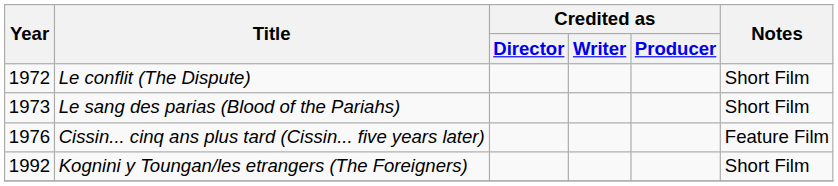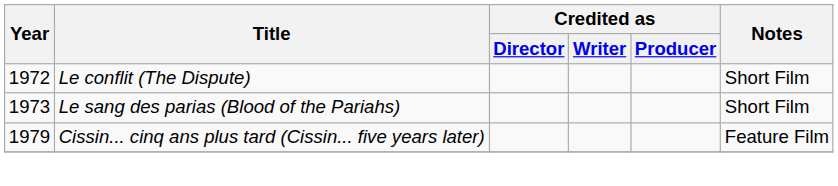 <table class="wikitable">
 <tr>
 <th rowspan="2">Year</th>
 <th rowspan="2">Title</th>
 <th colspan="3">Credited as</th>
 <th rowspan="2">Notes</th>
 </tr>
 <tr>
 <th><a href='#'>Director</a></th>
 <th><a href='#'>Writer</a></th>
 <th><a href='#'>Producer</a></th>
 </tr>
 <tr>
 <td>1972</td>
 <td><em>Le conflit (The Dispute)</em></td>
 <td></td>
 <td></td>
 <td></td>
 <td>Short Film</td>
 </tr>
 <tr>
 <td>1973</td>
 <td><em>Le sang des parias (Blood of the Pariahs)</em></td>
 <td></td>
 <td></td>
 <td></td>
 <td>Short Film</td>
 </tr>
 <tr>
-<td>1976</td>
+<td>1979</td>
 <td><em>Cissin... cinq ans plus tard (Cissin... five years later)</em></td>
 <td></td>
 <td></td>
 <td></td>
 <td>Feature Film</td>
 </tr>
 <tr>
-<td>1992</td>
-<td><em>Kognini y Toungan/les etrangers (The Foreigners)</em></td>
-<td></td>
-<td></td>
-<td></td>
-<td>Short Film</td>
-</tr>
-<tr>
 </tr>
 </table>
